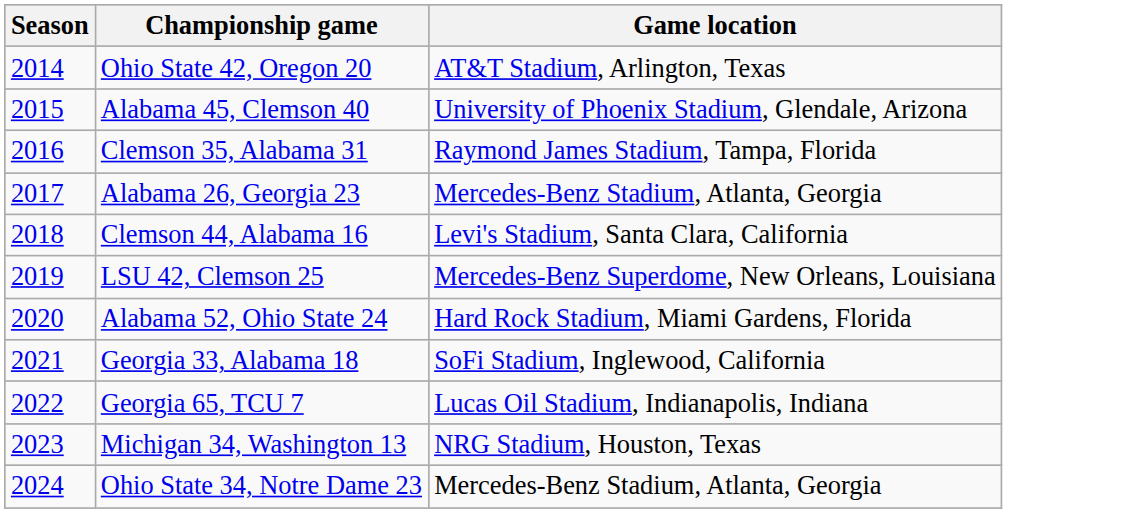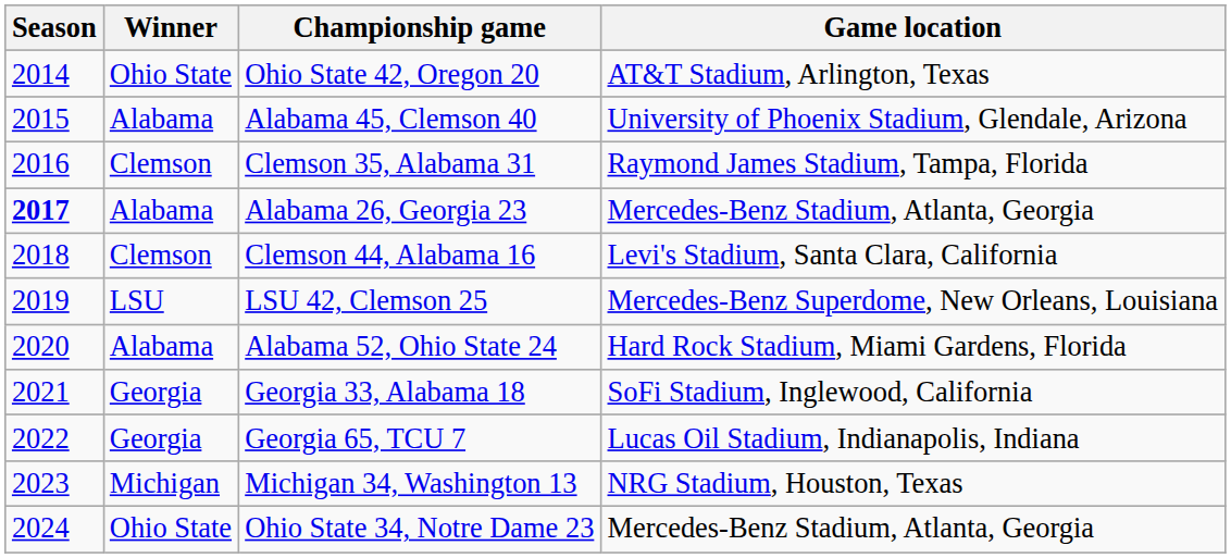 <table class="wikitable sortable">
 <tr>
 <th>Season</th>
+<th>Winner</th>
 <th>Championship game</th>
 <th>Game location</th>
 </tr>
 <tr>
 <td><a href='#'>2014</a></td>
+<td><a href='#'>Ohio State</a></td>
 <td><a href='#'>Ohio State 42, Oregon 20</a></td>
 <td><a href='#'>AT&T Stadium</a>, Arlington, Texas</td>
 </tr>
 <tr>
 <td><a href='#'>2015</a></td>
+<td><a href='#'>Alabama</a></td>
 <td><a href='#'>Alabama 45, Clemson 40</a></td>
 <td><a href='#'>University of Phoenix Stadium</a>, Glendale, Arizona</td>
 </tr>
 <tr>
 <td><a href='#'>2016</a></td>
+<td><a href='#'>Clemson</a></td>
 <td><a href='#'>Clemson 35, Alabama 31</a></td>
 <td><a href='#'>Raymond James Stadium</a>, Tampa, Florida</td>
 </tr>
 <tr>
-<td><a href='#'>2017</a></td>
+<td><strong><a href='#'>2017</a></strong></td>
+<td><a href='#'>Alabama</a></td>
 <td><a href='#'>Alabama 26, Georgia 23 </a></td>
 <td><a href='#'>Mercedes-Benz Stadium</a>, Atlanta, Georgia</td>
 </tr>
 <tr>
 <td><a href='#'>2018</a></td>
+<td><a href='#'>Clemson</a></td>
 <td><a href='#'>Clemson 44, Alabama 16</a></td>
 <td><a href='#'>Levi's Stadium</a>, Santa Clara, California</td>
 </tr>
 <tr>
 <td><a href='#'>2019</a></td>
+<td><a href='#'>LSU</a></td>
 <td><a href='#'>LSU 42, Clemson 25</a></td>
 <td><a href='#'>Mercedes-Benz Superdome</a>, New Orleans, Louisiana</td>
 </tr>
 <tr>
 <td><a href='#'>2020</a></td>
+<td><a href='#'>Alabama</a></td>
 <td><a href='#'>Alabama 52, Ohio State 24</a></td>
 <td><a href='#'>Hard Rock Stadium</a>, Miami Gardens, Florida</td>
 </tr>
 <tr>
 <td><a href='#'>2021</a></td>
+<td><a href='#'>Georgia</a></td>
 <td><a href='#'>Georgia 33, Alabama 18</a></td>
 <td><a href='#'>SoFi Stadium</a>, Inglewood, California</td>
 </tr>
 <tr>
 <td><a href='#'>2022</a></td>
+<td><a href='#'>Georgia</a></td>
 <td><a href='#'>Georgia 65, TCU 7</a></td>
 <td><a href='#'>Lucas Oil Stadium</a>, Indianapolis, Indiana</td>
 </tr>
 <tr>
 <td><a href='#'>2023</a></td>
+<td><a href='#'>Michigan</a></td>
 <td><a href='#'>Michigan 34, Washington 13</a></td>
 <td><a href='#'>NRG Stadium</a>, Houston, Texas</td>
 </tr>
 <tr>
 <td><a href='#'>2024</a></td>
+<td><a href='#'>Ohio State</a></td>
 <td><a href='#'>Ohio State 34, Notre Dame 23</a></td>
 <td>Mercedes-Benz Stadium, Atlanta, Georgia</td>
 </tr>
 </table>
